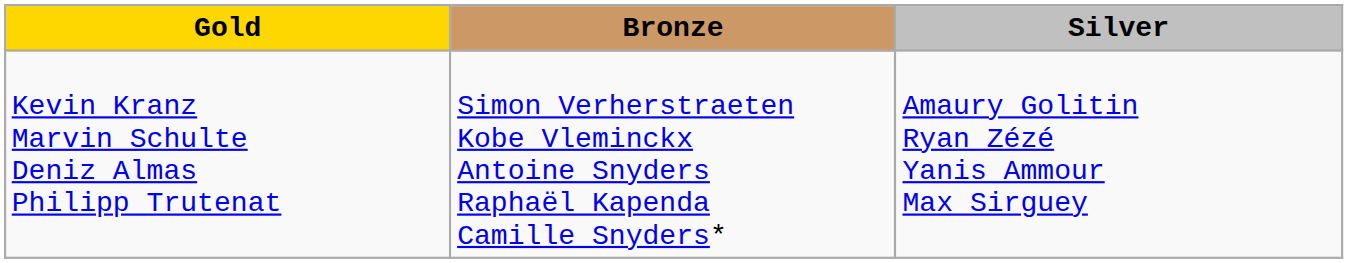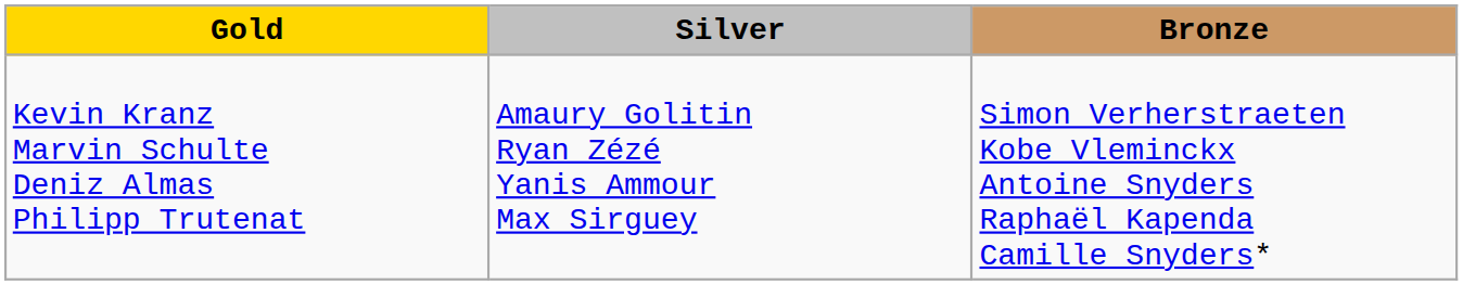 <table class="wikitable" style="text-align:left">
 <tr align="center">
 <td width=200 bgcolor=gold><strong>Gold</strong></td>
+<td width=200 bgcolor=silver><strong>Silver</strong></td>
 <td width=200 bgcolor=CC9966><strong>Bronze</strong></td>
-<td width=200 bgcolor=silver><strong>Silver</strong></td>
 </tr>
 <tr>
 <td valign=top><em></em><br><a href='#'>Kevin Kranz</a><br><a href='#'>Marvin Schulte</a><br><a href='#'>Deniz Almas</a><br><a href='#'>Philipp Trutenat</a></td>
+<td valign=top><em></em><br><a href='#'>Amaury Golitin</a><br><a href='#'>Ryan Zézé</a><br><a href='#'>Yanis Ammour</a><br><a href='#'>Max Sirguey</a></td>
 <td valign=top><em></em><br><a href='#'>Simon Verherstraeten</a><br><a href='#'>Kobe Vleminckx</a><br><a href='#'>Antoine Snyders</a><br><a href='#'>Raphaël Kapenda</a><br><a href='#'>Camille Snyders</a>*</td>
-<td valign=top><em></em><br><a href='#'>Amaury Golitin</a><br><a href='#'>Ryan Zézé</a><br><a href='#'>Yanis Ammour</a><br><a href='#'>Max Sirguey</a></td>
 </tr>
 </table>
